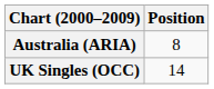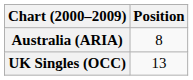 <table class="wikitable sortable plainrowheaders" style="text-align:center">
 <tr>
 <th scope="col">Chart (2000–2009)</th>
 <th scope="col">Position</th>
 </tr>
 <tr>
 <th scope="row">Australia (ARIA)</th>
 <td>8</td>
 </tr>
 <tr>
 <th scope="row">UK Singles (OCC)</th>
-<td>14</td>
+<td>13</td>
 </tr>
 </table>
